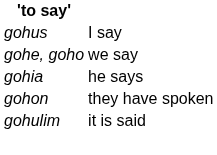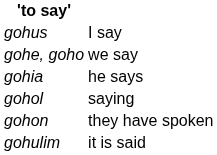 <table>
 <tr>
 <th>'to say'</th>
 </tr>
 <tr>
 <td><em>gohus</em></td>
 <td>I say</td>
 </tr>
 <tr>
 <td><em>gohe, goho</em></td>
 <td>we say</td>
 </tr>
 <tr>
 <td><em>gohia</em></td>
 <td>he says</td>
 </tr>
 <tr>
+<td><em>gohol</em></td>
+<td>saying</td>
+</tr>
+<tr>
 <td><em>gohon</em></td>
 <td>they have spoken</td>
 </tr>
 <tr>
 <td><em>gohulim</em></td>
 <td>it is said</td>
 </tr>
 </table>
